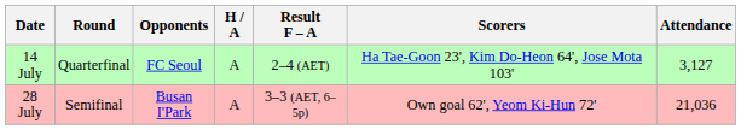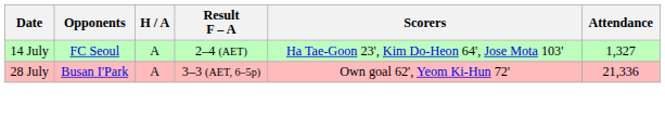 <table class="wikitable" style="text-align:center; width:90%">
 <tr>
 <th>Date</th>
-<th>Round</th>
 <th>Opponents</th>
 <th>H / A</th>
 <th>Result<br>F – A</th>
 <th>Scorers</th>
 <th>Attendance</th>
 </tr>
 <tr bgcolor="#bbffbb">
 <td>14 July</td>
-<td>Quarterfinal</td>
 <td><a href='#'>FC Seoul</a></td>
 <td>A</td>
 <td>2–4 <small>(AET)</small></td>
 <td><a href='#'>Ha Tae-Goon</a> 23', <a href='#'>Kim Do-Heon</a> 64', <a href='#'>Jose Mota</a> 103'</td>
-<td>3,127</td>
+<td>1,327</td>
 </tr>
 <tr bgcolor="#ffbbbb">
 <td>28 July</td>
-<td>Semifinal</td>
 <td><a href='#'>Busan I'Park</a></td>
 <td>A</td>
 <td>3–3 <small>(AET, 6–5p)</small></td>
 <td>Own goal 62', <a href='#'>Yeom Ki-Hun</a> 72'</td>
-<td>21,036</td>
+<td>21,336</td>
 </tr>
 </table>
